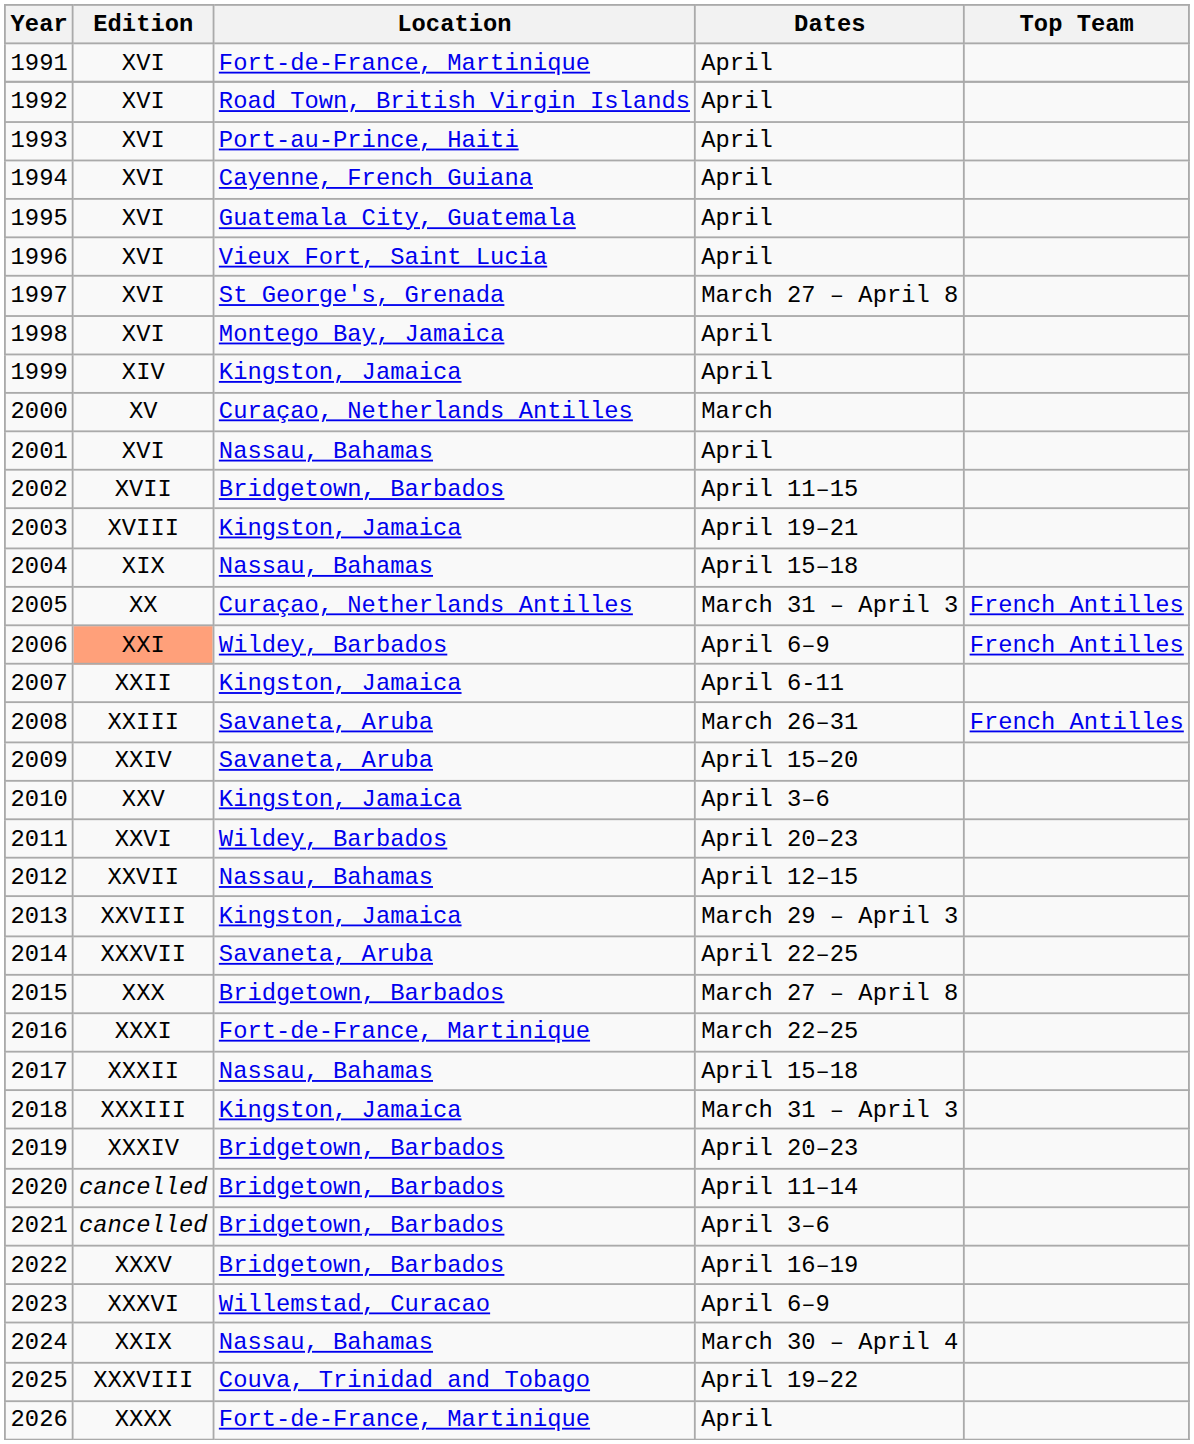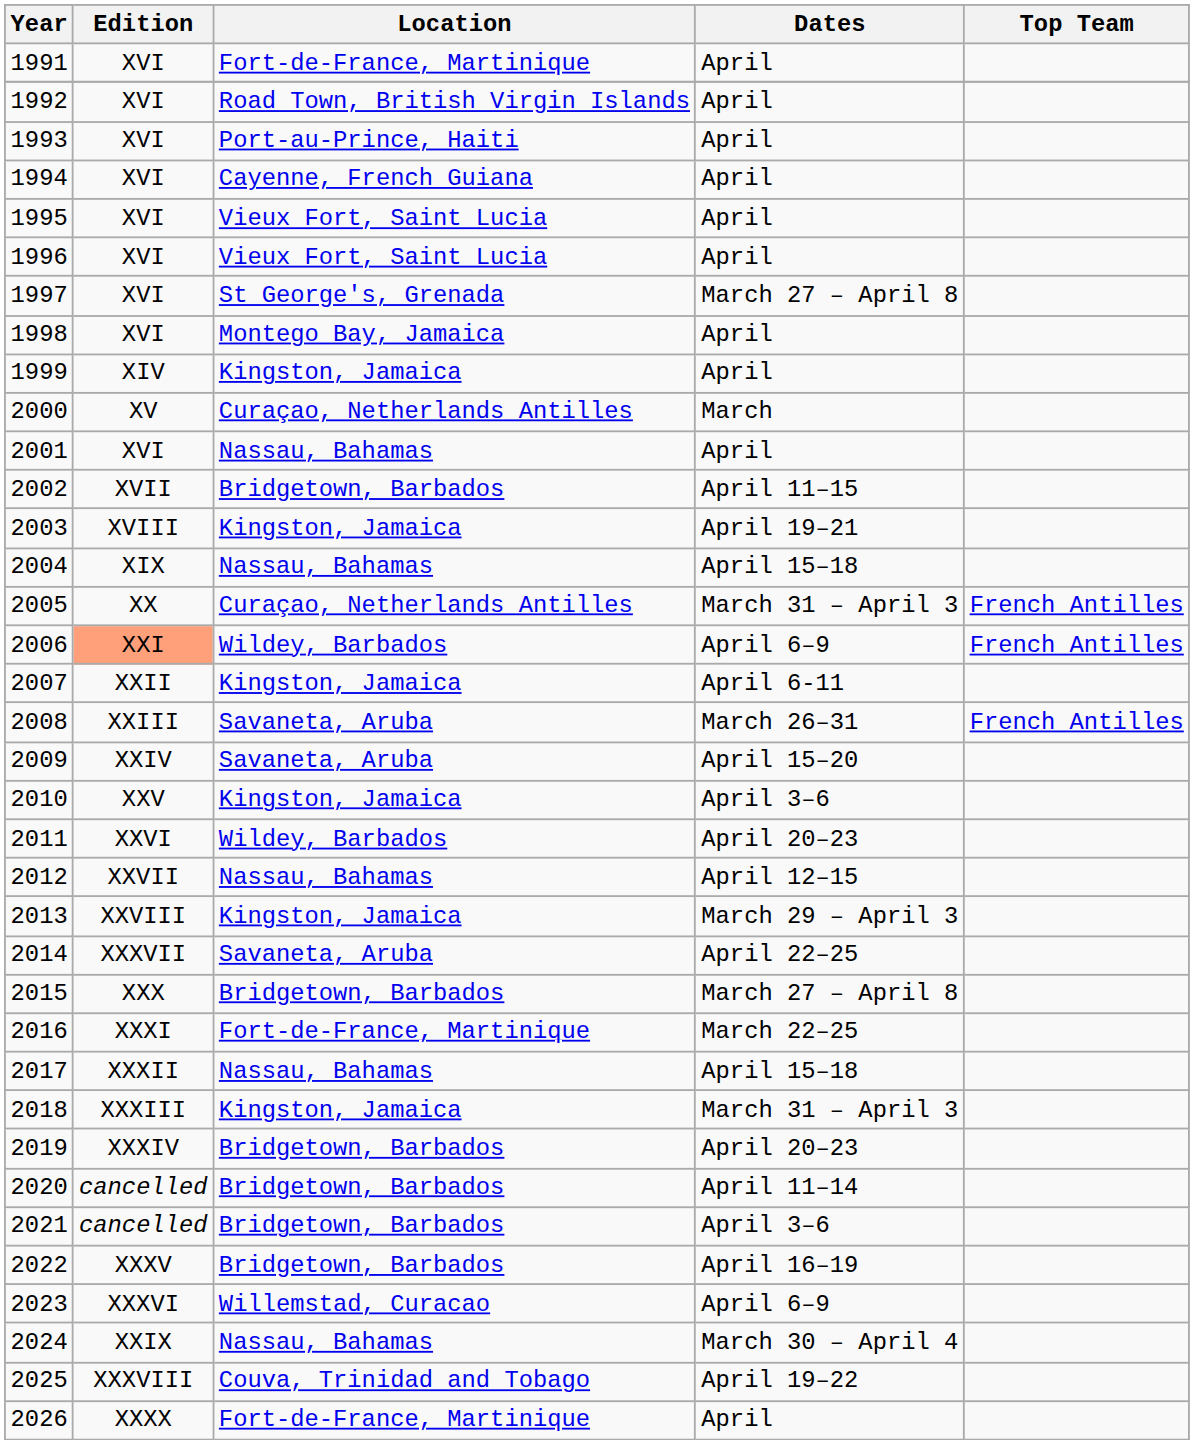 <table class="wikitable">
 <tr>
 <th>Year</th>
 <th>Edition</th>
 <th>Location</th>
 <th>Dates</th>
 <th>Top Team</th>
 </tr>
 <tr>
 <td>1991</td>
 <td align=center>XVI</td>
 <td> <a href='#'>Fort-de-France, Martinique</a></td>
 <td>April</td>
 <td></td>
 </tr>
 <tr>
 </tr>
 <tr>
 <td>1992</td>
 <td align=center>XVI</td>
 <td> <a href='#'>Road Town, British Virgin Islands</a></td>
 <td>April</td>
 <td></td>
 </tr>
 <tr>
 <td>1993</td>
 <td align=center>XVI</td>
 <td> <a href='#'>Port-au-Prince, Haiti</a></td>
 <td>April</td>
 <td></td>
 </tr>
 <tr>
 <td>1994</td>
 <td align=center>XVI</td>
 <td> <a href='#'>Cayenne, French Guiana</a></td>
 <td>April</td>
 <td></td>
 </tr>
 <tr>
 <td>1995</td>
 <td align=center>XVI</td>
-<td> <a href='#'>Guatemala City, Guatemala</a></td>
+<td> <a href='#'>Vieux Fort, Saint Lucia</a></td>
 <td>April</td>
 <td></td>
 </tr>
 <tr>
 <td>1996</td>
 <td align=center>XVI</td>
 <td> <a href='#'>Vieux Fort, Saint Lucia</a></td>
 <td>April</td>
 <td></td>
 </tr>
 <tr>
 <td>1997</td>
 <td align=center>XVI</td>
 <td> <a href='#'>St George's, Grenada</a></td>
 <td>March 27 – April 8</td>
 <td></td>
 </tr>
 <tr>
 <td>1998</td>
 <td align=center>XVI</td>
 <td> <a href='#'>Montego Bay, Jamaica</a></td>
 <td>April</td>
 <td></td>
 </tr>
 <tr>
 <td>1999</td>
 <td align=center>XIV</td>
 <td> <a href='#'>Kingston, Jamaica</a></td>
 <td>April</td>
 <td></td>
 </tr>
 <tr>
 <td>2000</td>
 <td align=center>XV</td>
 <td> <a href='#'>Curaçao, Netherlands Antilles</a></td>
 <td>March</td>
 <td></td>
 </tr>
 <tr>
 <td>2001</td>
 <td align=center>XVI</td>
 <td> <a href='#'>Nassau, Bahamas</a></td>
 <td>April</td>
 <td></td>
 </tr>
 <tr>
 <td>2002</td>
 <td align=center>XVII</td>
 <td> <a href='#'>Bridgetown, Barbados</a></td>
 <td>April 11–15</td>
 <td></td>
 </tr>
 <tr>
 <td>2003</td>
 <td align=center>XVIII</td>
 <td> <a href='#'>Kingston, Jamaica</a></td>
 <td>April 19–21</td>
 <td></td>
 </tr>
 <tr>
 <td>2004</td>
 <td align=center>XIX</td>
 <td> <a href='#'>Nassau, Bahamas</a></td>
 <td>April 15–18</td>
 <td></td>
 </tr>
 <tr>
 <td>2005</td>
 <td align=center>XX</td>
 <td> <a href='#'>Curaçao, Netherlands Antilles</a></td>
 <td>March 31 – April 3</td>
 <td> <a href='#'>French Antilles</a></td>
 </tr>
 <tr>
 <td>2006</td>
 <td align=center style="background: lightsalmon;">XXI</td>
 <td> <a href='#'>Wildey, Barbados</a></td>
 <td>April 6–9</td>
 <td> <a href='#'>French Antilles</a></td>
 </tr>
 <tr>
 <td>2007</td>
 <td align=center>XXII</td>
 <td> <a href='#'>Kingston, Jamaica</a></td>
 <td>April 6-11</td>
 <td></td>
 </tr>
 <tr>
 <td>2008</td>
 <td align=center>XXIII</td>
 <td> <a href='#'>Savaneta, Aruba</a></td>
 <td>March 26–31</td>
 <td> <a href='#'>French Antilles</a></td>
 </tr>
 <tr>
 <td>2009</td>
 <td align=center>XXIV</td>
 <td> <a href='#'>Savaneta, Aruba</a></td>
 <td>April 15–20</td>
 <td></td>
 </tr>
 <tr>
 <td>2010</td>
 <td align=center>XXV</td>
 <td> <a href='#'>Kingston, Jamaica</a></td>
 <td>April 3–6</td>
 <td></td>
 </tr>
 <tr>
 <td>2011</td>
 <td align=center>XXVI</td>
 <td> <a href='#'>Wildey, Barbados</a></td>
 <td>April 20–23</td>
 <td></td>
 </tr>
 <tr>
 <td>2012</td>
 <td align=center>XXVII</td>
 <td> <a href='#'>Nassau, Bahamas</a></td>
 <td>April 12–15</td>
 <td></td>
 </tr>
 <tr>
 <td>2013</td>
 <td align=center>XXVIII</td>
 <td> <a href='#'>Kingston, Jamaica</a></td>
 <td>March 29 – April 3</td>
 <td></td>
 </tr>
 <tr>
 <td>2014</td>
 <td align=center>XXXVII</td>
 <td> <a href='#'>Savaneta, Aruba</a></td>
 <td>April 22–25</td>
 <td></td>
 </tr>
 <tr>
 <td>2015</td>
 <td align=center>XXX</td>
 <td> <a href='#'>Bridgetown, Barbados</a></td>
 <td>March 27 – April 8</td>
 <td></td>
 </tr>
 <tr>
 <td>2016</td>
 <td align=center>XXXI</td>
 <td> <a href='#'>Fort-de-France, Martinique</a></td>
 <td>March 22–25</td>
 <td></td>
 </tr>
 <tr>
 <td>2017</td>
 <td align=center>XXXII</td>
 <td> <a href='#'>Nassau, Bahamas</a></td>
 <td>April 15–18</td>
 <td></td>
 </tr>
 <tr>
 <td>2018</td>
 <td align=center>XXXIII</td>
 <td> <a href='#'>Kingston, Jamaica</a></td>
 <td>March 31 – April 3</td>
 <td></td>
 </tr>
 <tr>
 <td>2019</td>
 <td align=center>XXXIV</td>
 <td> <a href='#'>Bridgetown, Barbados</a></td>
 <td>April 20–23</td>
 <td></td>
 </tr>
 <tr>
 <td>2020</td>
 <td align=center><em>cancelled</em></td>
 <td> <a href='#'>Bridgetown, Barbados</a></td>
 <td>April 11–14</td>
 <td></td>
 </tr>
 <tr>
 <td>2021</td>
 <td align=center><em>cancelled</em></td>
 <td> <a href='#'>Bridgetown, Barbados</a></td>
 <td>April 3–6</td>
 <td></td>
 </tr>
 <tr>
 <td>2022</td>
 <td align=center>XXXV</td>
 <td> <a href='#'>Bridgetown, Barbados</a></td>
 <td>April 16–19</td>
 <td></td>
 </tr>
 <tr>
 <td>2023</td>
 <td align=center>XXXVI</td>
 <td> <a href='#'>Willemstad, Curacao</a></td>
 <td>April 6–9</td>
 <td></td>
 </tr>
 <tr>
 <td>2024</td>
 <td align=center>XXIX</td>
 <td> <a href='#'>Nassau, Bahamas</a></td>
 <td>March 30 – April 4</td>
 <td></td>
 </tr>
 <tr>
 <td>2025</td>
 <td align=center>XXXVIII</td>
 <td> <a href='#'>Couva, Trinidad and Tobago</a></td>
 <td>April 19–22</td>
 <td></td>
 </tr>
 <tr>
 <td>2026</td>
 <td align=center>XXXX</td>
 <td> <a href='#'>Fort-de-France, Martinique</a></td>
 <td>April</td>
 <td></td>
 </tr>
 </table>
